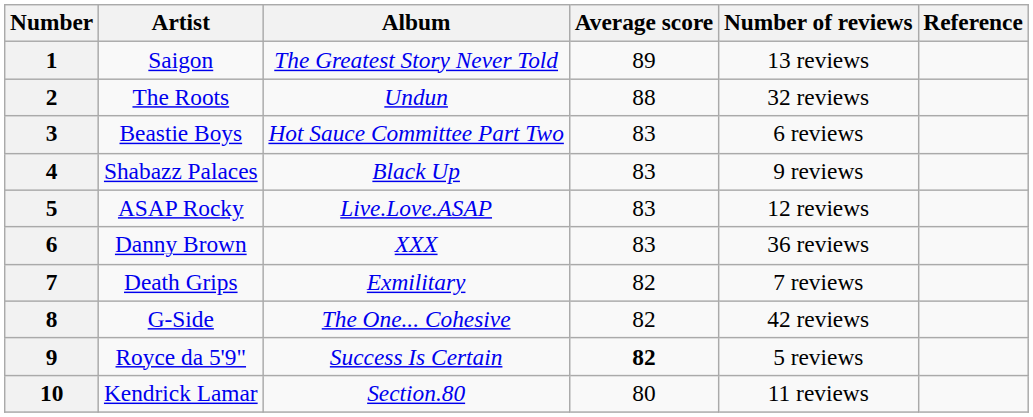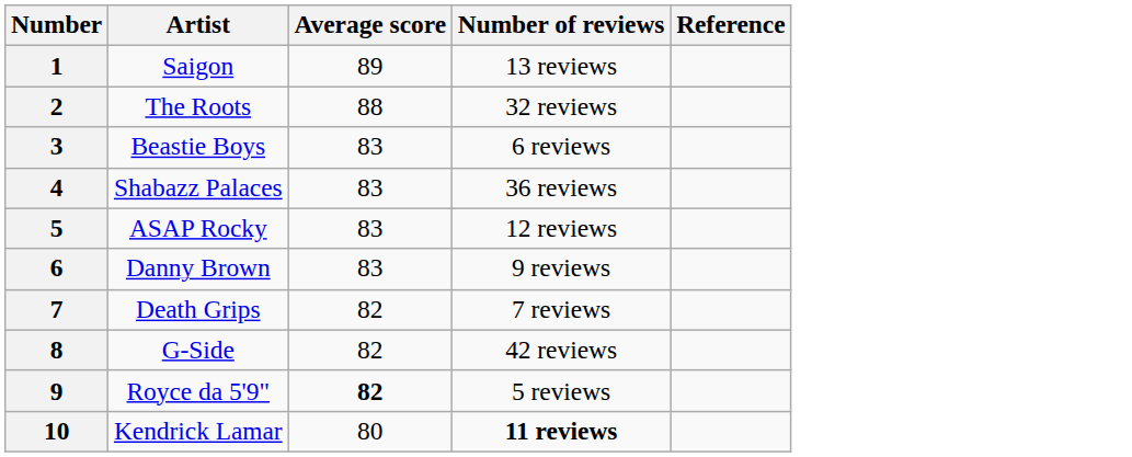 <table class="wikitable" style="text-align:center;">
 <tr>
 <th scope="col">Number</th>
 <th scope="col">Artist</th>
-<th scope="col">Album</th>
 <th scope="col">Average score</th>
 <th scope="col">Number of reviews</th>
 <th scope="col">Reference</th>
 </tr>
 <tr>
 <th scope="row">1</th>
 <td><a href='#'>Saigon</a></td>
-<td><em><a href='#'>The Greatest Story Never Told</a></em></td>
 <td>89</td>
 <td>13 reviews</td>
 <td></td>
 </tr>
 <tr>
 <th scope="row">2</th>
 <td><a href='#'>The Roots</a></td>
-<td><em><a href='#'>Undun</a></em></td>
 <td>88</td>
 <td>32 reviews</td>
 <td></td>
 </tr>
 <tr>
 <th scope="row">3</th>
 <td><a href='#'>Beastie Boys</a></td>
-<td><em><a href='#'>Hot Sauce Committee Part Two</a></em></td>
 <td>83</td>
 <td>6 reviews</td>
 <td></td>
 </tr>
 <tr>
 <th scope="row">4</th>
 <td><a href='#'>Shabazz Palaces</a></td>
-<td><em><a href='#'>Black Up</a></em></td>
 <td>83</td>
-<td>9 reviews</td>
+<td>36 reviews</td>
 <td></td>
 </tr>
 <tr>
 <th scope="row">5</th>
 <td><a href='#'>ASAP Rocky</a></td>
-<td><em><a href='#'>Live.Love.ASAP</a></em></td>
 <td>83</td>
 <td>12 reviews</td>
 <td></td>
 </tr>
 <tr>
 <th scope="row">6</th>
 <td><a href='#'>Danny Brown</a></td>
-<td><em><a href='#'>XXX</a></em></td>
 <td>83</td>
-<td>36 reviews</td>
+<td>9 reviews</td>
 <td></td>
 </tr>
 <tr>
 <th scope="row">7</th>
 <td><a href='#'>Death Grips</a></td>
-<td><em><a href='#'>Exmilitary</a></em></td>
 <td>82</td>
 <td>7 reviews</td>
 <td></td>
 </tr>
 <tr>
 <th scope="row">8</th>
 <td><a href='#'>G-Side</a></td>
-<td><em><a href='#'>The One... Cohesive</a></em></td>
 <td>82</td>
 <td>42 reviews</td>
 <td></td>
 </tr>
 <tr>
 <th scope="row">9</th>
 <td><a href='#'>Royce da 5'9"</a></td>
-<td><em><a href='#'>Success Is Certain</a></em></td>
 <td><strong>82</strong></td>
 <td>5 reviews</td>
 <td></td>
 </tr>
 <tr>
 <th scope="row">10</th>
 <td><a href='#'>Kendrick Lamar</a></td>
-<td><em><a href='#'>Section.80</a></em></td>
 <td>80</td>
-<td>11 reviews</td>
+<td><strong>11 reviews</strong></td>
 <td></td>
 </tr>
 </table>
